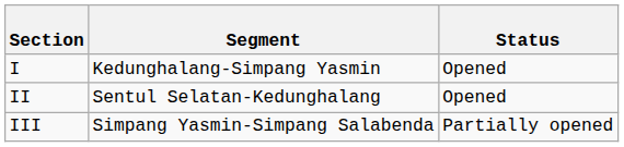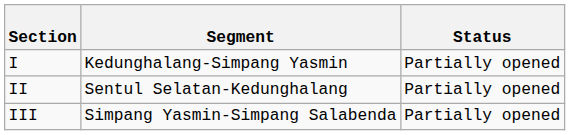 <table class="wikitable">
 <tr>
 <th><br>Section</th>
 <th><br>Segment</th>
 <th><br>Status</th>
 </tr>
 <tr>
 <td>I</td>
 <td>Kedunghalang-Simpang Yasmin</td>
-<td>Opened</td>
+<td>Partially opened</td>
 </tr>
 <tr>
 <td>II</td>
 <td>Sentul Selatan-Kedunghalang</td>
-<td>Opened</td>
+<td>Partially opened</td>
 </tr>
 <tr>
 <td>III</td>
 <td>Simpang Yasmin-Simpang Salabenda</td>
 <td>Partially opened</td>
 </tr>
 </table>
